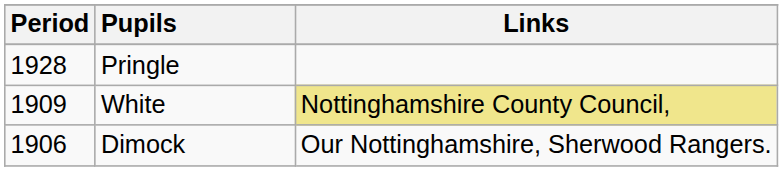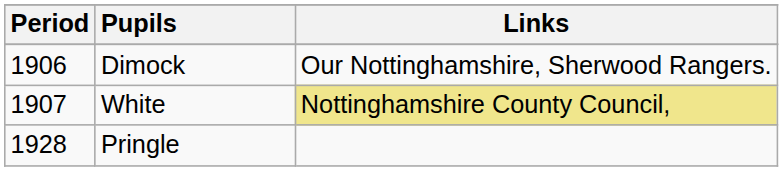 <table class="wikitable">
 <tr style="vertical-align:top;">
 </tr>
 <tr>
 <th>Period</th>
 <th>Pupils                </th>
 <th>Links</th>
 </tr>
 <tr>
 </tr>
 <tr style="vertical-align:top;">
+<td>1906</td>
+<td>Dimock</td>
+<td>Our Nottinghamshire, Sherwood Rangers.</td>
+</tr>
+<tr style="vertical-align:top;">
+<td>1907</td>
+<td>White</td>
+<td style="background: khaki;">Nottinghamshire County Council, </td>
+</tr>
+<tr style="vertical-align:top;">
 <td>1928</td>
 <td>Pringle</td>
 <td></td>
 </tr>
-<tr style="vertical-align:top;">
-<td>1909</td>
-<td>White</td>
-<td style="background: khaki;">Nottinghamshire County Council, </td>
-</tr>
-<tr style="vertical-align:top;">
-<td>1906</td>
-<td>Dimock</td>
-<td>Our Nottinghamshire, Sherwood Rangers.</td>
-</tr>
 </table>
